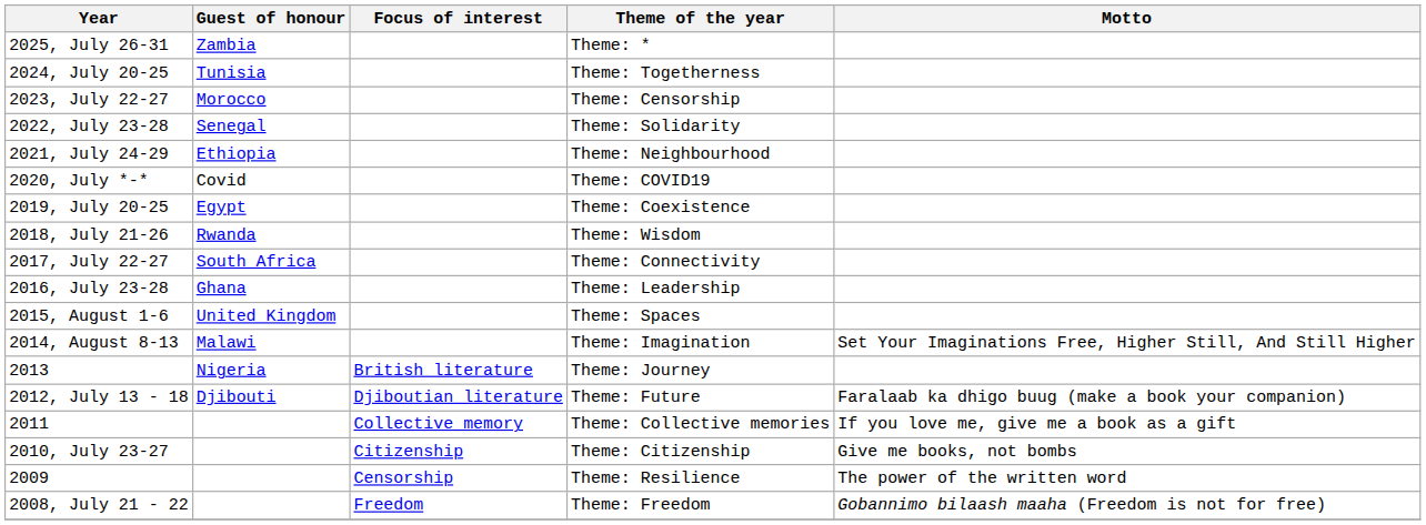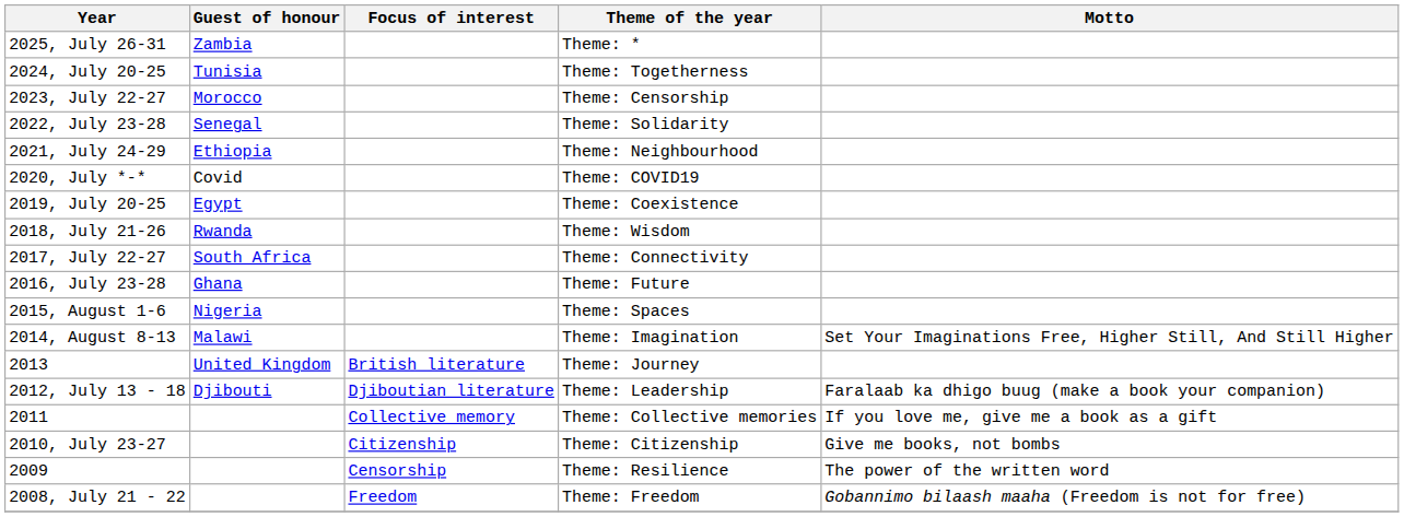 <table class="wikitable">
 <tr>
 <th>Year</th>
 <th>Guest of honour</th>
 <th>Focus of interest</th>
 <th>Theme of the year</th>
 <th>Motto</th>
 </tr>
 <tr style="background:#ffffff;">
 <td>2025, July 26-31</td>
 <td><a href='#'>Zambia</a></td>
 <td></td>
 <td>Theme: *</td>
 <td></td>
 </tr>
 <tr style="background:#ffffff;">
 <td>2024, July 20-25</td>
 <td><a href='#'>Tunisia</a></td>
 <td></td>
 <td>Theme: Togetherness</td>
 <td></td>
 </tr>
 <tr style="background:#ffffff;">
 <td>2023, July 22-27</td>
 <td><a href='#'>Morocco</a></td>
 <td></td>
 <td>Theme: Censorship</td>
 <td></td>
 </tr>
 <tr style="background:#ffffff;">
 <td>2022, July 23-28</td>
 <td><a href='#'>Senegal</a></td>
 <td></td>
 <td>Theme: Solidarity</td>
 <td></td>
 </tr>
 <tr style="background:#ffffff;">
 <td>2021, July 24-29</td>
 <td><a href='#'>Ethiopia</a></td>
 <td></td>
 <td>Theme: Neighbourhood</td>
 <td></td>
 </tr>
 <tr style="background:#ffffff;">
 <td>2020, July *-*</td>
 <td>Covid</td>
 <td></td>
 <td>Theme: COVID19</td>
 <td></td>
 </tr>
 <tr style="background:#ffffff;">
 <td>2019, July 20-25</td>
 <td><a href='#'>Egypt</a></td>
 <td></td>
 <td>Theme: Coexistence</td>
 <td></td>
 </tr>
 <tr style="background:#ffffff;">
 <td>2018, July 21-26</td>
 <td><a href='#'>Rwanda</a></td>
 <td></td>
 <td>Theme: Wisdom</td>
 <td></td>
 </tr>
 <tr style="background:#ffffff;">
 <td>2017, July 22-27</td>
 <td><a href='#'>South Africa</a></td>
 <td></td>
 <td>Theme: Connectivity</td>
 <td></td>
 </tr>
 <tr style="background:#ffffff;">
 <td>2016, July 23-28</td>
 <td><a href='#'>Ghana</a></td>
 <td></td>
-<td>Theme: Leadership</td>
+<td>Theme: Future</td>
 <td></td>
 </tr>
 <tr style="background:#ffffff;">
 <td>2015, August 1-6</td>
-<td><a href='#'>United Kingdom</a></td>
+<td><a href='#'>Nigeria</a></td>
 <td></td>
 <td>Theme: Spaces</td>
 <td></td>
 </tr>
 <tr style="background:#ffffff;">
 <td>2014, August 8-13</td>
 <td><a href='#'>Malawi</a></td>
 <td></td>
 <td>Theme: Imagination</td>
 <td>Set Your Imaginations Free, Higher Still, And Still Higher</td>
 </tr>
 <tr style="background:#ffffff;">
 <td>2013</td>
-<td><a href='#'>Nigeria</a></td>
+<td><a href='#'>United Kingdom</a></td>
 <td><a href='#'>British literature</a></td>
 <td>Theme: Journey</td>
 <td></td>
 </tr>
 <tr style="background:#ffffff;">
 <td>2012, July 13 - 18</td>
 <td><a href='#'>Djibouti</a></td>
 <td><a href='#'>Djiboutian literature</a></td>
-<td>Theme: Future</td>
+<td>Theme: Leadership</td>
 <td>Faralaab ka dhigo buug (make a book your companion)</td>
 </tr>
 <tr style="background:#ffffff;">
 <td>2011</td>
 <td></td>
 <td><a href='#'>Collective memory</a></td>
 <td>Theme: Collective memories</td>
 <td>If you love me, give me a book as a gift</td>
 </tr>
 <tr style="background:#ffffff;">
 <td>2010, July 23-27</td>
 <td></td>
 <td><a href='#'>Citizenship</a></td>
 <td>Theme: Citizenship</td>
 <td>Give me books, not bombs</td>
 </tr>
 <tr style="background:#ffffff;">
 <td>2009</td>
 <td></td>
 <td><a href='#'>Censorship</a></td>
 <td>Theme: Resilience</td>
 <td>The power of the written word</td>
 </tr>
 <tr style="background:#ffffff;">
 <td>2008, July 21 - 22</td>
 <td></td>
 <td><a href='#'>Freedom</a></td>
 <td>Theme: Freedom</td>
 <td><em>Gobannimo bilaash maaha</em> (Freedom is not for free)</td>
 </tr>
 <tr style="background:#ffffff;">
 </tr>
 </table>
